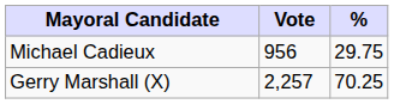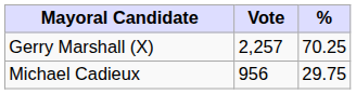 <table class="wikitable">
 <tr>
 <th style="background:#ddf; width:200px;">Mayoral Candidate </th>
 <th style="background:#ddf; width:50px;">Vote</th>
 <th style="background:#ddf; width:30px;">%</th>
 </tr>
 <tr>
+<td>Gerry Marshall (X)</td>
+<td>2,257</td>
+<td>70.25</td>
+</tr>
+<tr>
 <td>Michael Cadieux</td>
 <td>956</td>
 <td>29.75</td>
 </tr>
-<tr>
-<td>Gerry Marshall (X)</td>
-<td>2,257</td>
-<td>70.25</td>
-</tr>
 </table>
